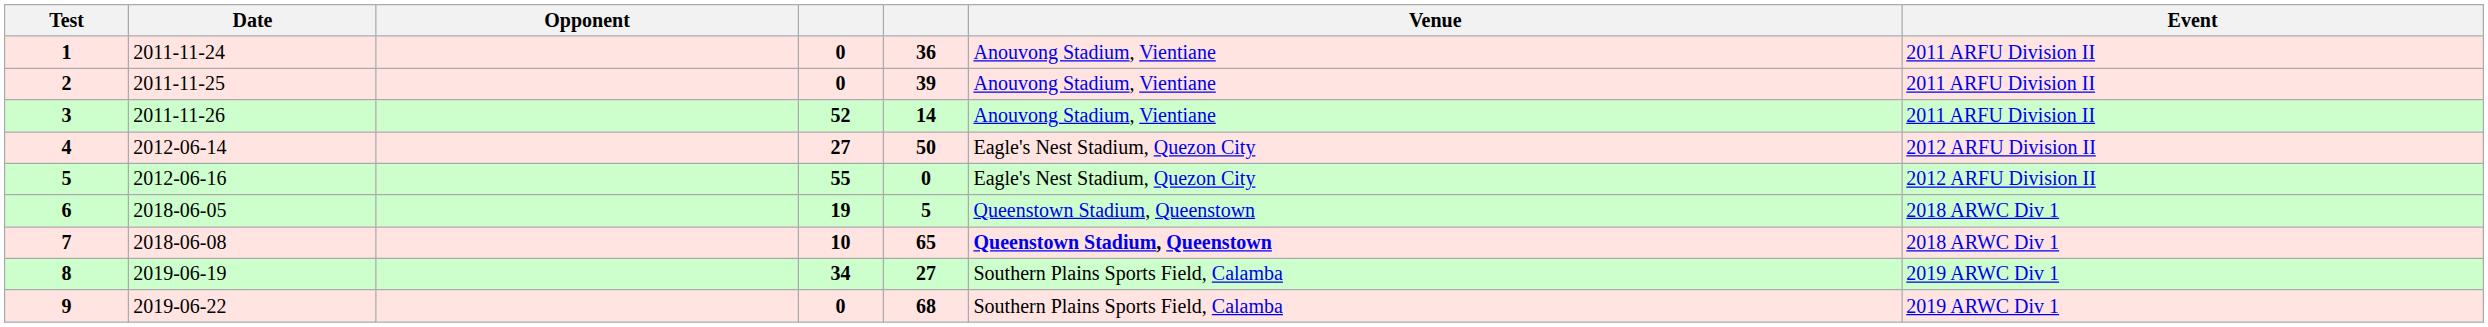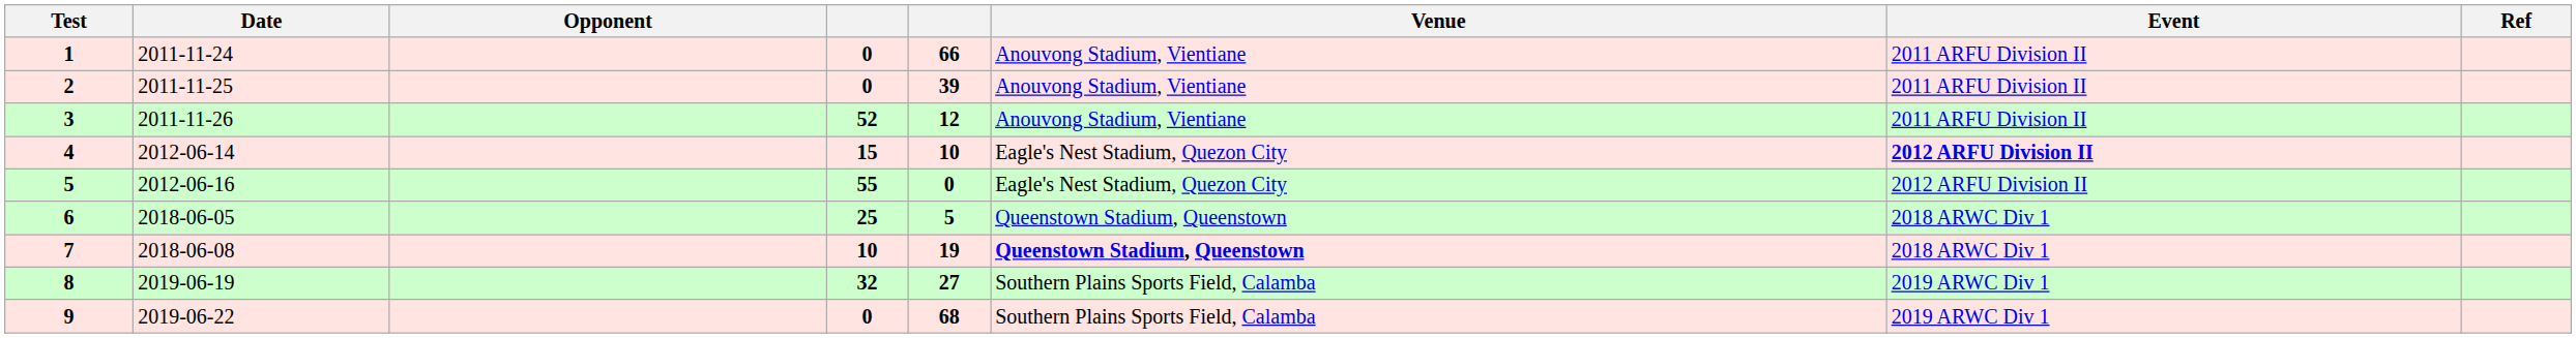 <table class="wikitable sortable" style="width:100%">
 <tr>
 <th style="width:5%">Test</th>
 <th style="width:10%">Date</th>
 <th style="width:17%">Opponent</th>
 <th></th>
 <th></th>
 <th>Venue</th>
 <th>Event</th>
+<th>Ref</th>
 </tr>
 <tr bgcolor="FFE4E1">
 <td align="center"><strong>1</strong></td>
 <td>2011-11-24</td>
 <td></td>
 <td align="center"><strong>0</strong></td>
-<td align="center"><strong>36</strong></td>
+<td align="center"><strong>66</strong></td>
 <td><a href='#'>Anouvong Stadium</a>, <a href='#'>Vientiane</a></td>
 <td><a href='#'>2011 ARFU Division II</a></td>
+<td></td>
 </tr>
 <tr bgcolor="FFE4E1">
 <td align="center"><strong>2</strong></td>
 <td>2011-11-25</td>
 <td></td>
 <td align="center"><strong>0</strong></td>
 <td align="center"><strong>39</strong></td>
 <td><a href='#'>Anouvong Stadium</a>, <a href='#'>Vientiane</a></td>
 <td><a href='#'>2011 ARFU Division II</a></td>
+<td></td>
 </tr>
 <tr bgcolor="#ccffcc">
 <td align="center"><strong>3</strong></td>
 <td>2011-11-26</td>
 <td></td>
 <td align="center"><strong>52</strong></td>
-<td align="center"><strong>14</strong></td>
+<td align="center"><strong>12</strong></td>
 <td><a href='#'>Anouvong Stadium</a>, <a href='#'>Vientiane</a></td>
 <td><a href='#'>2011 ARFU Division II</a></td>
+<td></td>
 </tr>
 <tr bgcolor="FFE4E1">
 <td align="center"><strong>4</strong></td>
 <td>2012-06-14</td>
 <td></td>
-<td align="center"><strong>27</strong></td>
-<td align="center"><strong>50</strong></td>
+<td align="center"><strong>15</strong></td>
+<td align="center"><strong>10</strong></td>
 <td>Eagle's Nest Stadium, <a href='#'>Quezon City</a></td>
-<td><a href='#'>2012 ARFU Division II</a></td>
+<td><strong><a href='#'>2012 ARFU Division II</a></strong></td>
+<td></td>
 </tr>
 <tr bgcolor="#ccffcc">
 <td align="center"><strong>5</strong></td>
 <td>2012-06-16</td>
 <td></td>
 <td align="center"><strong>55</strong></td>
 <td align="center"><strong>0</strong></td>
 <td>Eagle's Nest Stadium, <a href='#'>Quezon City</a></td>
 <td><a href='#'>2012 ARFU Division II</a></td>
+<td></td>
 </tr>
 <tr bgcolor="#ccffcc">
 <td align="center"><strong>6</strong></td>
 <td>2018-06-05</td>
 <td></td>
-<td align="center"><strong>19</strong></td>
+<td align="center"><strong>25</strong></td>
 <td align="center"><strong>5</strong></td>
 <td><a href='#'>Queenstown Stadium</a>, <a href='#'>Queenstown</a></td>
 <td><a href='#'>2018 ARWC Div 1</a></td>
+<td></td>
 </tr>
 <tr bgcolor="FFE4E1">
 <td align="center"><strong>7</strong></td>
 <td>2018-06-08</td>
 <td></td>
 <td align="center"><strong>10</strong></td>
-<td align="center"><strong>65</strong></td>
+<td align="center"><strong>19</strong></td>
 <td><strong><a href='#'>Queenstown Stadium</a>, <a href='#'>Queenstown</a></strong></td>
 <td><a href='#'>2018 ARWC Div 1</a></td>
+<td></td>
 </tr>
 <tr bgcolor="#ccffcc">
 <td align="center"><strong>8</strong></td>
 <td>2019-06-19</td>
 <td></td>
-<td align="center"><strong>34</strong></td>
+<td align="center"><strong>32</strong></td>
 <td align="center"><strong>27</strong></td>
 <td>Southern Plains Sports Field, <a href='#'>Calamba</a></td>
 <td><a href='#'>2019 ARWC Div 1</a></td>
+<td></td>
 </tr>
 <tr bgcolor="FFE4E1">
 <td align="center"><strong>9</strong></td>
 <td>2019-06-22</td>
 <td></td>
 <td align="center"><strong>0</strong></td>
 <td align="center"><strong>68</strong></td>
 <td>Southern Plains Sports Field, <a href='#'>Calamba</a></td>
 <td><a href='#'>2019 ARWC Div 1</a></td>
+<td></td>
 </tr>
 </table>
